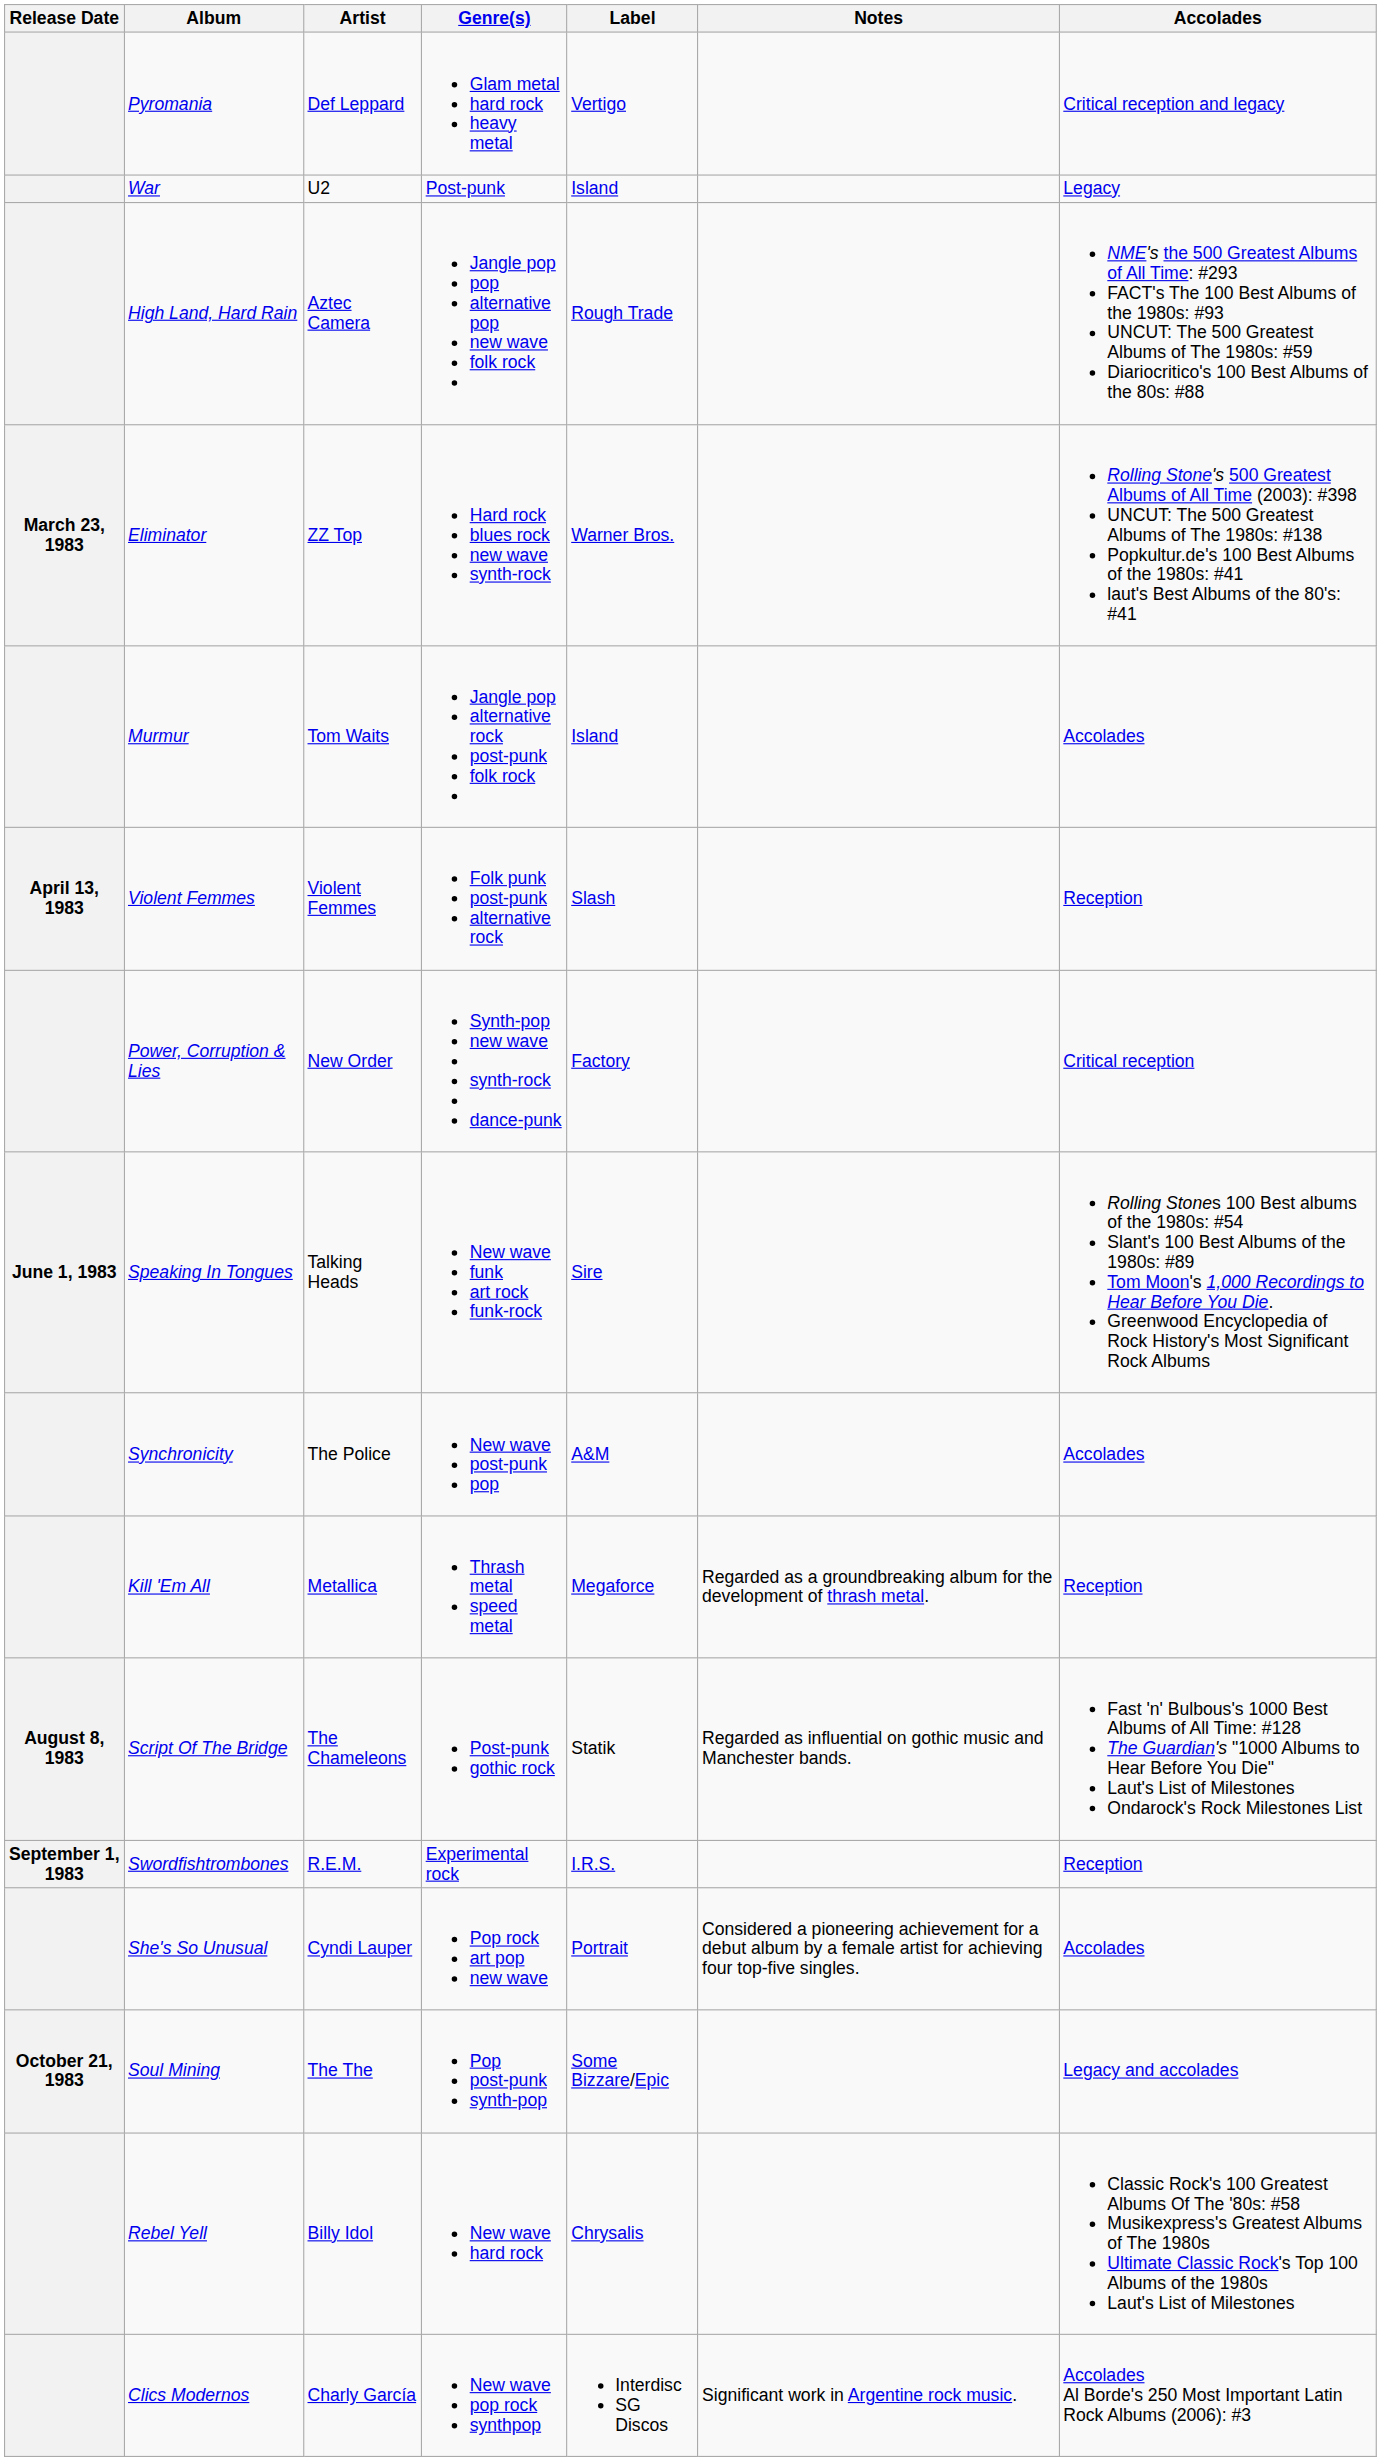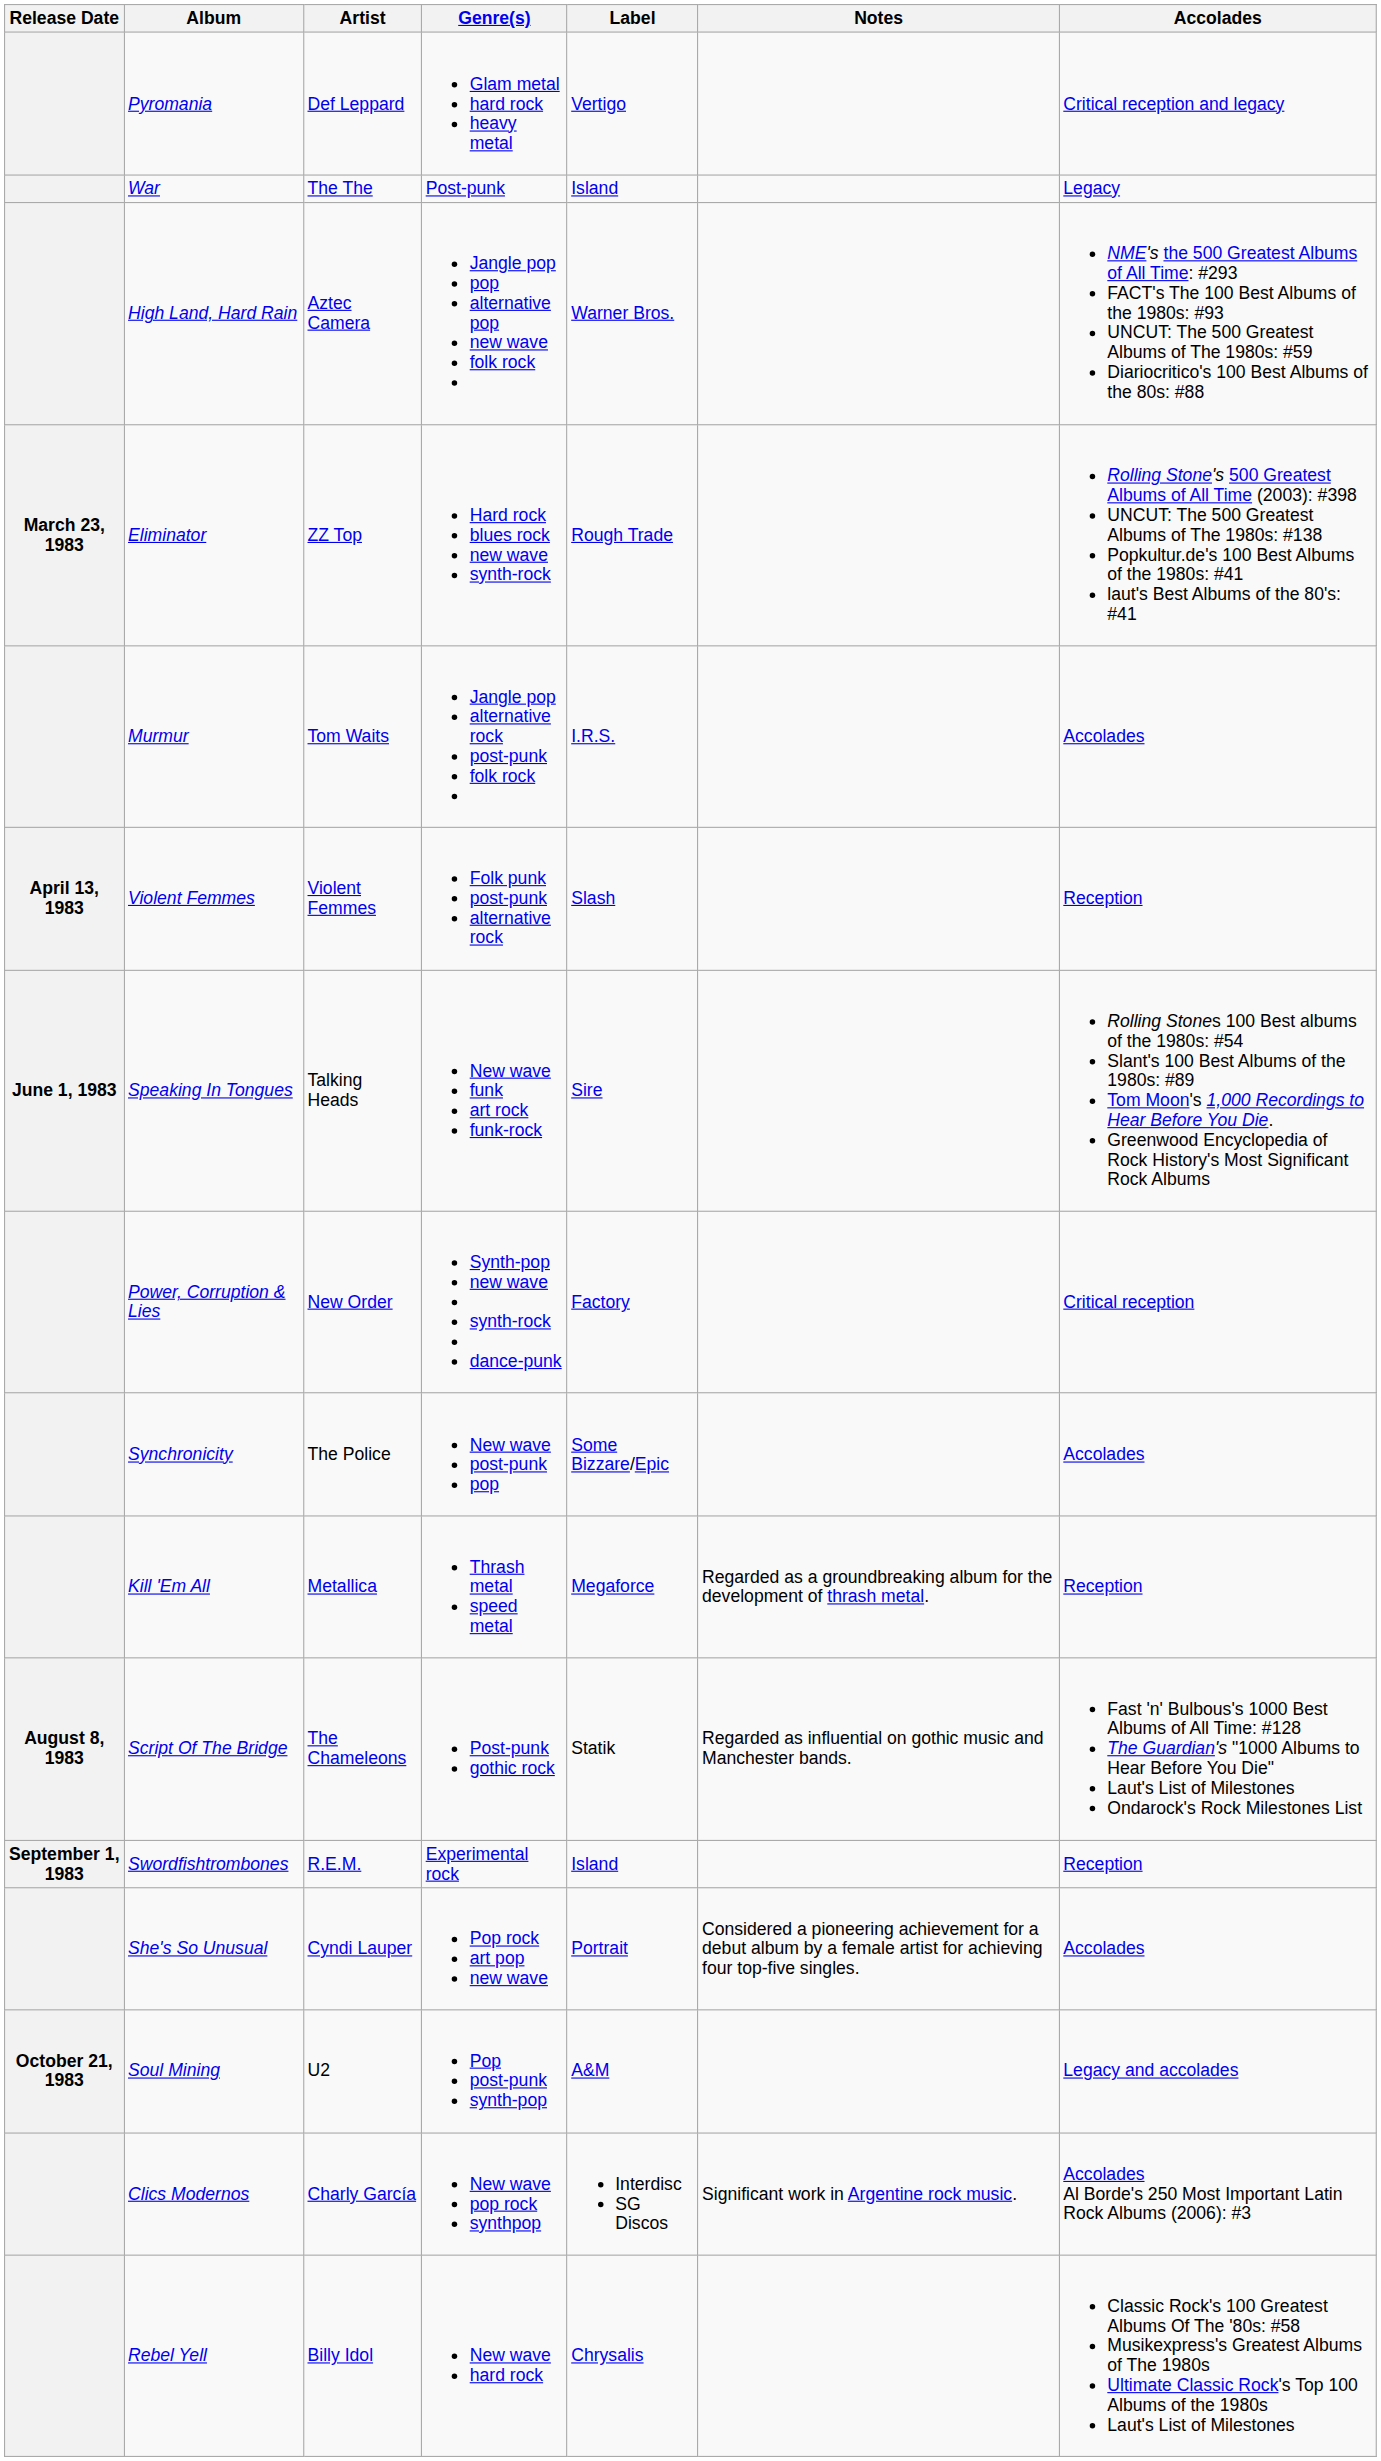 <table class="wikitable sortable sticky-header" width="auto">
 <tr>
 <th>Release Date</th>
 <th>Album</th>
 <th>Artist</th>
 <th><a href='#'>Genre(s)</a></th>
 <th>Label</th>
 <th>Notes</th>
 <th>Accolades</th>
 </tr>
 <tr>
 <th></th>
 <td><a href='#'><em>Pyromania</em></a></td>
 <td><a href='#'>Def Leppard</a></td>
 <td><br><ul><li><a href='#'>Glam metal</a></li><li><a href='#'>hard rock</a></li><li><a href='#'>heavy metal</a></li></ul></td>
 <td><a href='#'>Vertigo</a></td>
 <td></td>
 <td><a href='#'>Critical reception and legacy</a></td>
 </tr>
 <tr>
 <th></th>
 <td><a href='#'><em>War</em></a></td>
-<td>U2</td>
+<td><a href='#'>The The</a></td>
 <td><a href='#'>Post-punk</a></td>
 <td><a href='#'>Island</a></td>
 <td></td>
 <td><a href='#'>Legacy</a></td>
 </tr>
 <tr>
 <th></th>
 <td><em><a href='#'>High Land, Hard Rain</a></em></td>
 <td><a href='#'>Aztec Camera</a></td>
 <td><br><ul><li><a href='#'>Jangle pop</a></li><li><a href='#'>pop</a></li><li><a href='#'>alternative pop</a></li><li><a href='#'>new wave</a></li><li><a href='#'>folk rock</a></li><li></li></ul></td>
-<td><a href='#'>Rough Trade</a></td>
+<td><a href='#'>Warner Bros.</a></td>
 <td></td>
 <td><br><ul><li><em><a href='#'>NME</a>'s</em> <a href='#'>the 500 Greatest Albums of All Time</a>: #293</li><li>FACT's The 100 Best Albums of the 1980s: #93</li><li>UNCUT: The 500 Greatest Albums of The 1980s: #59</li><li>Diariocritico's 100 Best Albums of the 80s: #88</li></ul></td>
 </tr>
 <tr>
 <th>March 23, 1983</th>
 <td><a href='#'><em>Eliminator</em></a></td>
 <td><a href='#'>ZZ Top</a></td>
 <td><br><ul><li><a href='#'>Hard rock</a></li><li><a href='#'>blues rock</a></li><li><a href='#'>new wave</a></li><li><a href='#'>synth-rock</a></li></ul></td>
-<td><a href='#'>Warner Bros.</a></td>
+<td><a href='#'>Rough Trade</a></td>
 <td></td>
 <td><br><ul><li><em><a href='#'>Rolling Stone</a>'s</em> <a href='#'>500 Greatest Albums of All Time</a> (2003): #398</li><li>UNCUT: The 500 Greatest Albums of The 1980s: #138</li><li>Popkultur.de's 100 Best Albums of the 1980s: #41</li><li>laut's Best Albums of the 80's: #41</li></ul></td>
 </tr>
 <tr>
 <th></th>
 <td><a href='#'><em>Murmur</em></a></td>
 <td><a href='#'>Tom Waits</a></td>
 <td><br><ul><li><a href='#'>Jangle pop</a></li><li><a href='#'>alternative rock</a></li><li><a href='#'>post-punk</a></li><li><a href='#'>folk rock</a></li><li></li></ul></td>
-<td><a href='#'>Island</a></td>
+<td><a href='#'>I.R.S.</a></td>
 <td></td>
 <td><a href='#'>Accolades</a></td>
 </tr>
 <tr>
 <th>April 13, 1983</th>
 <td><a href='#'><em>Violent Femmes</em></a></td>
 <td><a href='#'>Violent Femmes</a></td>
 <td><br><ul><li><a href='#'>Folk punk</a></li><li><a href='#'>post-punk</a></li><li><a href='#'>alternative rock</a></li></ul></td>
 <td><a href='#'>Slash</a></td>
 <td></td>
 <td><a href='#'>Reception</a></td>
 </tr>
 <tr>
-<th></th>
-<td><em><a href='#'>Power, Corruption & Lies</a></em></td>
-<td><a href='#'>New Order</a></td>
-<td><br><ul><li><a href='#'>Synth-pop</a></li><li><a href='#'>new wave</a></li><li></li><li><a href='#'>synth-rock</a></li><li></li><li><a href='#'>dance-punk</a></li></ul></td>
-<td><a href='#'>Factory</a></td>
-<td></td>
-<td><a href='#'>Critical reception</a></td>
-</tr>
-<tr>
 <th>June 1, 1983</th>
 <td><a href='#'><em>Speaking In Tongues</em></a></td>
 <td>Talking Heads</td>
 <td><br><ul><li><a href='#'>New wave</a></li><li><a href='#'>funk</a></li><li><a href='#'>art rock</a></li><li><a href='#'>funk-rock</a></li></ul></td>
 <td><a href='#'>Sire</a></td>
 <td></td>
 <td><br><ul><li><em>Rolling Stone</em>s 100 Best albums of the 1980s: #54</li><li>Slant's 100 Best Albums of the 1980s: #89</li><li><a href='#'>Tom Moon</a>'s <em><a href='#'>1,000 Recordings to Hear Before You Die</a></em>.</li><li>Greenwood Encyclopedia of Rock History's Most Significant Rock Albums</li></ul></td>
 </tr>
 <tr>
 <th></th>
+<td><em><a href='#'>Power, Corruption & Lies</a></em></td>
+<td><a href='#'>New Order</a></td>
+<td><br><ul><li><a href='#'>Synth-pop</a></li><li><a href='#'>new wave</a></li><li></li><li><a href='#'>synth-rock</a></li><li></li><li><a href='#'>dance-punk</a></li></ul></td>
+<td><a href='#'>Factory</a></td>
+<td></td>
+<td><a href='#'>Critical reception</a></td>
+</tr>
+<tr>
+<th></th>
 <td><a href='#'><em>Synchronicity</em></a></td>
 <td>The Police</td>
 <td><br><ul><li><a href='#'>New wave</a></li><li><a href='#'>post-punk</a></li><li><a href='#'>pop</a></li></ul></td>
-<td><a href='#'>A&M</a></td>
+<td><a href='#'>Some Bizzare</a>/<a href='#'>Epic</a></td>
 <td></td>
 <td><a href='#'>Accolades</a></td>
 </tr>
 <tr>
 <th></th>
 <td><em><a href='#'>Kill 'Em All</a></em></td>
 <td><a href='#'>Metallica</a></td>
 <td><br><ul><li><a href='#'>Thrash metal</a></li><li><a href='#'>speed metal</a></li></ul></td>
 <td><a href='#'>Megaforce</a></td>
 <td>Regarded as a groundbreaking album for the development of <a href='#'>thrash metal</a>.</td>
 <td><a href='#'>Reception</a></td>
 </tr>
 <tr>
 <th>August 8, 1983</th>
 <td><a href='#'><em>Script Of The Bridge</em></a></td>
 <td><a href='#'>The Chameleons</a></td>
 <td><br><ul><li><a href='#'>Post-punk</a></li><li><a href='#'>gothic rock</a></li></ul></td>
 <td>Statik</td>
 <td>Regarded as influential on gothic music and Manchester bands.</td>
 <td><br><ul><li>Fast 'n' Bulbous's 1000 Best Albums of All Time: #128</li><li><em><a href='#'>The Guardian</a>'s</em> "1000 Albums to Hear Before You Die"</li><li>Laut's List of Milestones</li><li>Ondarock's Rock Milestones List</li></ul></td>
 </tr>
 <tr>
 <th>September 1, 1983</th>
 <td><em><a href='#'>Swordfishtrombones</a></em></td>
 <td><a href='#'>R.E.M.</a></td>
 <td><a href='#'>Experimental rock</a></td>
-<td><a href='#'>I.R.S.</a></td>
+<td><a href='#'>Island</a></td>
 <td></td>
 <td><a href='#'>Reception</a></td>
 </tr>
 <tr>
 <th></th>
 <td><em><a href='#'>She's So Unusual</a></em></td>
 <td><a href='#'>Cyndi Lauper</a></td>
 <td><br><ul><li><a href='#'>Pop rock</a></li><li><a href='#'>art pop</a></li><li><a href='#'>new wave</a></li></ul></td>
 <td><a href='#'>Portrait</a></td>
 <td>Considered a  pioneering achievement for a debut album by a female artist for achieving four top-five singles.</td>
 <td><a href='#'>Accolades</a></td>
 </tr>
 <tr>
 <th>October 21, 1983</th>
 <td><em><a href='#'>Soul Mining</a></em></td>
-<td><a href='#'>The The</a></td>
+<td>U2</td>
 <td><br><ul><li><a href='#'>Pop</a></li><li><a href='#'>post-punk</a></li><li><a href='#'>synth-pop</a></li></ul></td>
-<td><a href='#'>Some Bizzare</a>/<a href='#'>Epic</a></td>
+<td><a href='#'>A&M</a></td>
 <td></td>
 <td><a href='#'>Legacy and accolades</a></td>
+</tr>
+<tr>
+<th></th>
+<td><a href='#'><em>Clics Modernos</em></a></td>
+<td><a href='#'>Charly García</a></td>
+<td><br><ul><li><a href='#'>New wave</a></li><li><a href='#'>pop rock</a></li><li><a href='#'>synthpop</a></li></ul></td>
+<td><br><ul><li>Interdisc</li><li>SG Discos</li></ul></td>
+<td>Significant work in <a href='#'>Argentine rock music</a>.</td>
+<td><a href='#'>Accolades</a><br>Al Borde's 250 Most Important Latin Rock Albums (2006): #3</td>
 </tr>
 <tr>
 <th></th>
 <td><a href='#'><em>Rebel Yell</em></a></td>
 <td><a href='#'>Billy Idol</a></td>
 <td><br><ul><li><a href='#'>New wave</a></li><li><a href='#'>hard rock</a></li></ul></td>
 <td><a href='#'>Chrysalis</a></td>
 <td></td>
 <td><br><ul><li>Classic Rock's 100 Greatest Albums Of The '80s: #58</li><li>Musikexpress's Greatest Albums of The 1980s</li><li><a href='#'>Ultimate Classic Rock</a>'s Top 100 Albums of the 1980s</li><li>Laut's List of Milestones</li></ul></td>
 </tr>
-<tr>
-<th></th>
-<td><a href='#'><em>Clics Modernos</em></a></td>
-<td><a href='#'>Charly García</a></td>
-<td><br><ul><li><a href='#'>New wave</a></li><li><a href='#'>pop rock</a></li><li><a href='#'>synthpop</a></li></ul></td>
-<td><br><ul><li>Interdisc</li><li>SG Discos</li></ul></td>
-<td>Significant work in <a href='#'>Argentine rock music</a>.</td>
-<td><a href='#'>Accolades</a><br>Al Borde's 250 Most Important Latin Rock Albums (2006): #3</td>
-</tr>
 </table>
